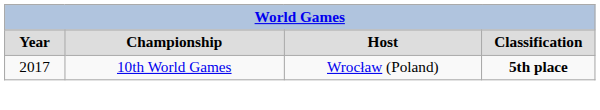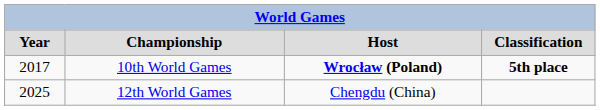 <table class="wikitable" style=font-size:90%>
 <tr align=center style="background:#B0C4DE;">
 <td colspan=4><strong><a href='#'>World Games</a></strong></td>
 </tr>
 <tr align=center bgcolor="#dddddd">
 <td width=50><strong>Year</strong></td>
 <td width=200><strong>Championship</strong></td>
 <td width=180><strong>Host</strong></td>
 <td width=100><strong>Classification</strong></td>
 </tr>
 <tr align=center>
 <td>2017</td>
 <td><a href='#'>10th World Games</a></td>
-<td><a href='#'>Wrocław</a> (Poland)</td>
+<td><strong><a href='#'>Wrocław</a> (Poland)</strong></td>
 <td align="center"><strong>5th place</strong></td>
 </tr>
+<tr align=center>
+<td>2025</td>
+<td><a href='#'>12th World Games</a></td>
+<td><a href='#'>Chengdu</a> (China)</td>
+<td></td>
+</tr>
 </table>
